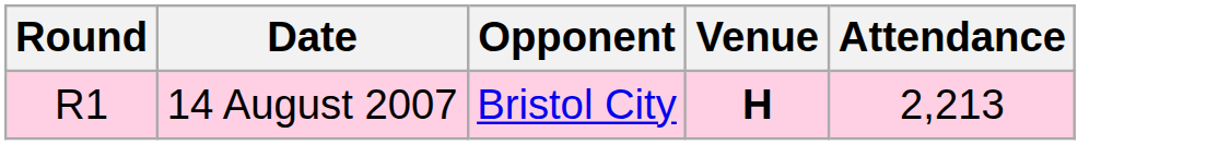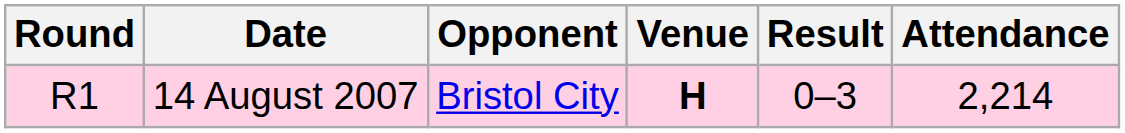 <table class="wikitable sortable" style="text-align:center;">
 <tr>
 <th>Round</th>
 <th>Date</th>
 <th>Opponent</th>
 <th>Venue</th>
+<th>Result</th>
 <th>Attendance</th>
 </tr>
 <tr style="background:#ffd0e3;">
 <td>R1</td>
 <td>14 August 2007</td>
 <td><a href='#'>Bristol City</a></td>
 <td><strong>H</strong></td>
-<td>2,213</td>
+<td>0–3</td>
+<td>2,214</td>
 </tr>
 </table>
